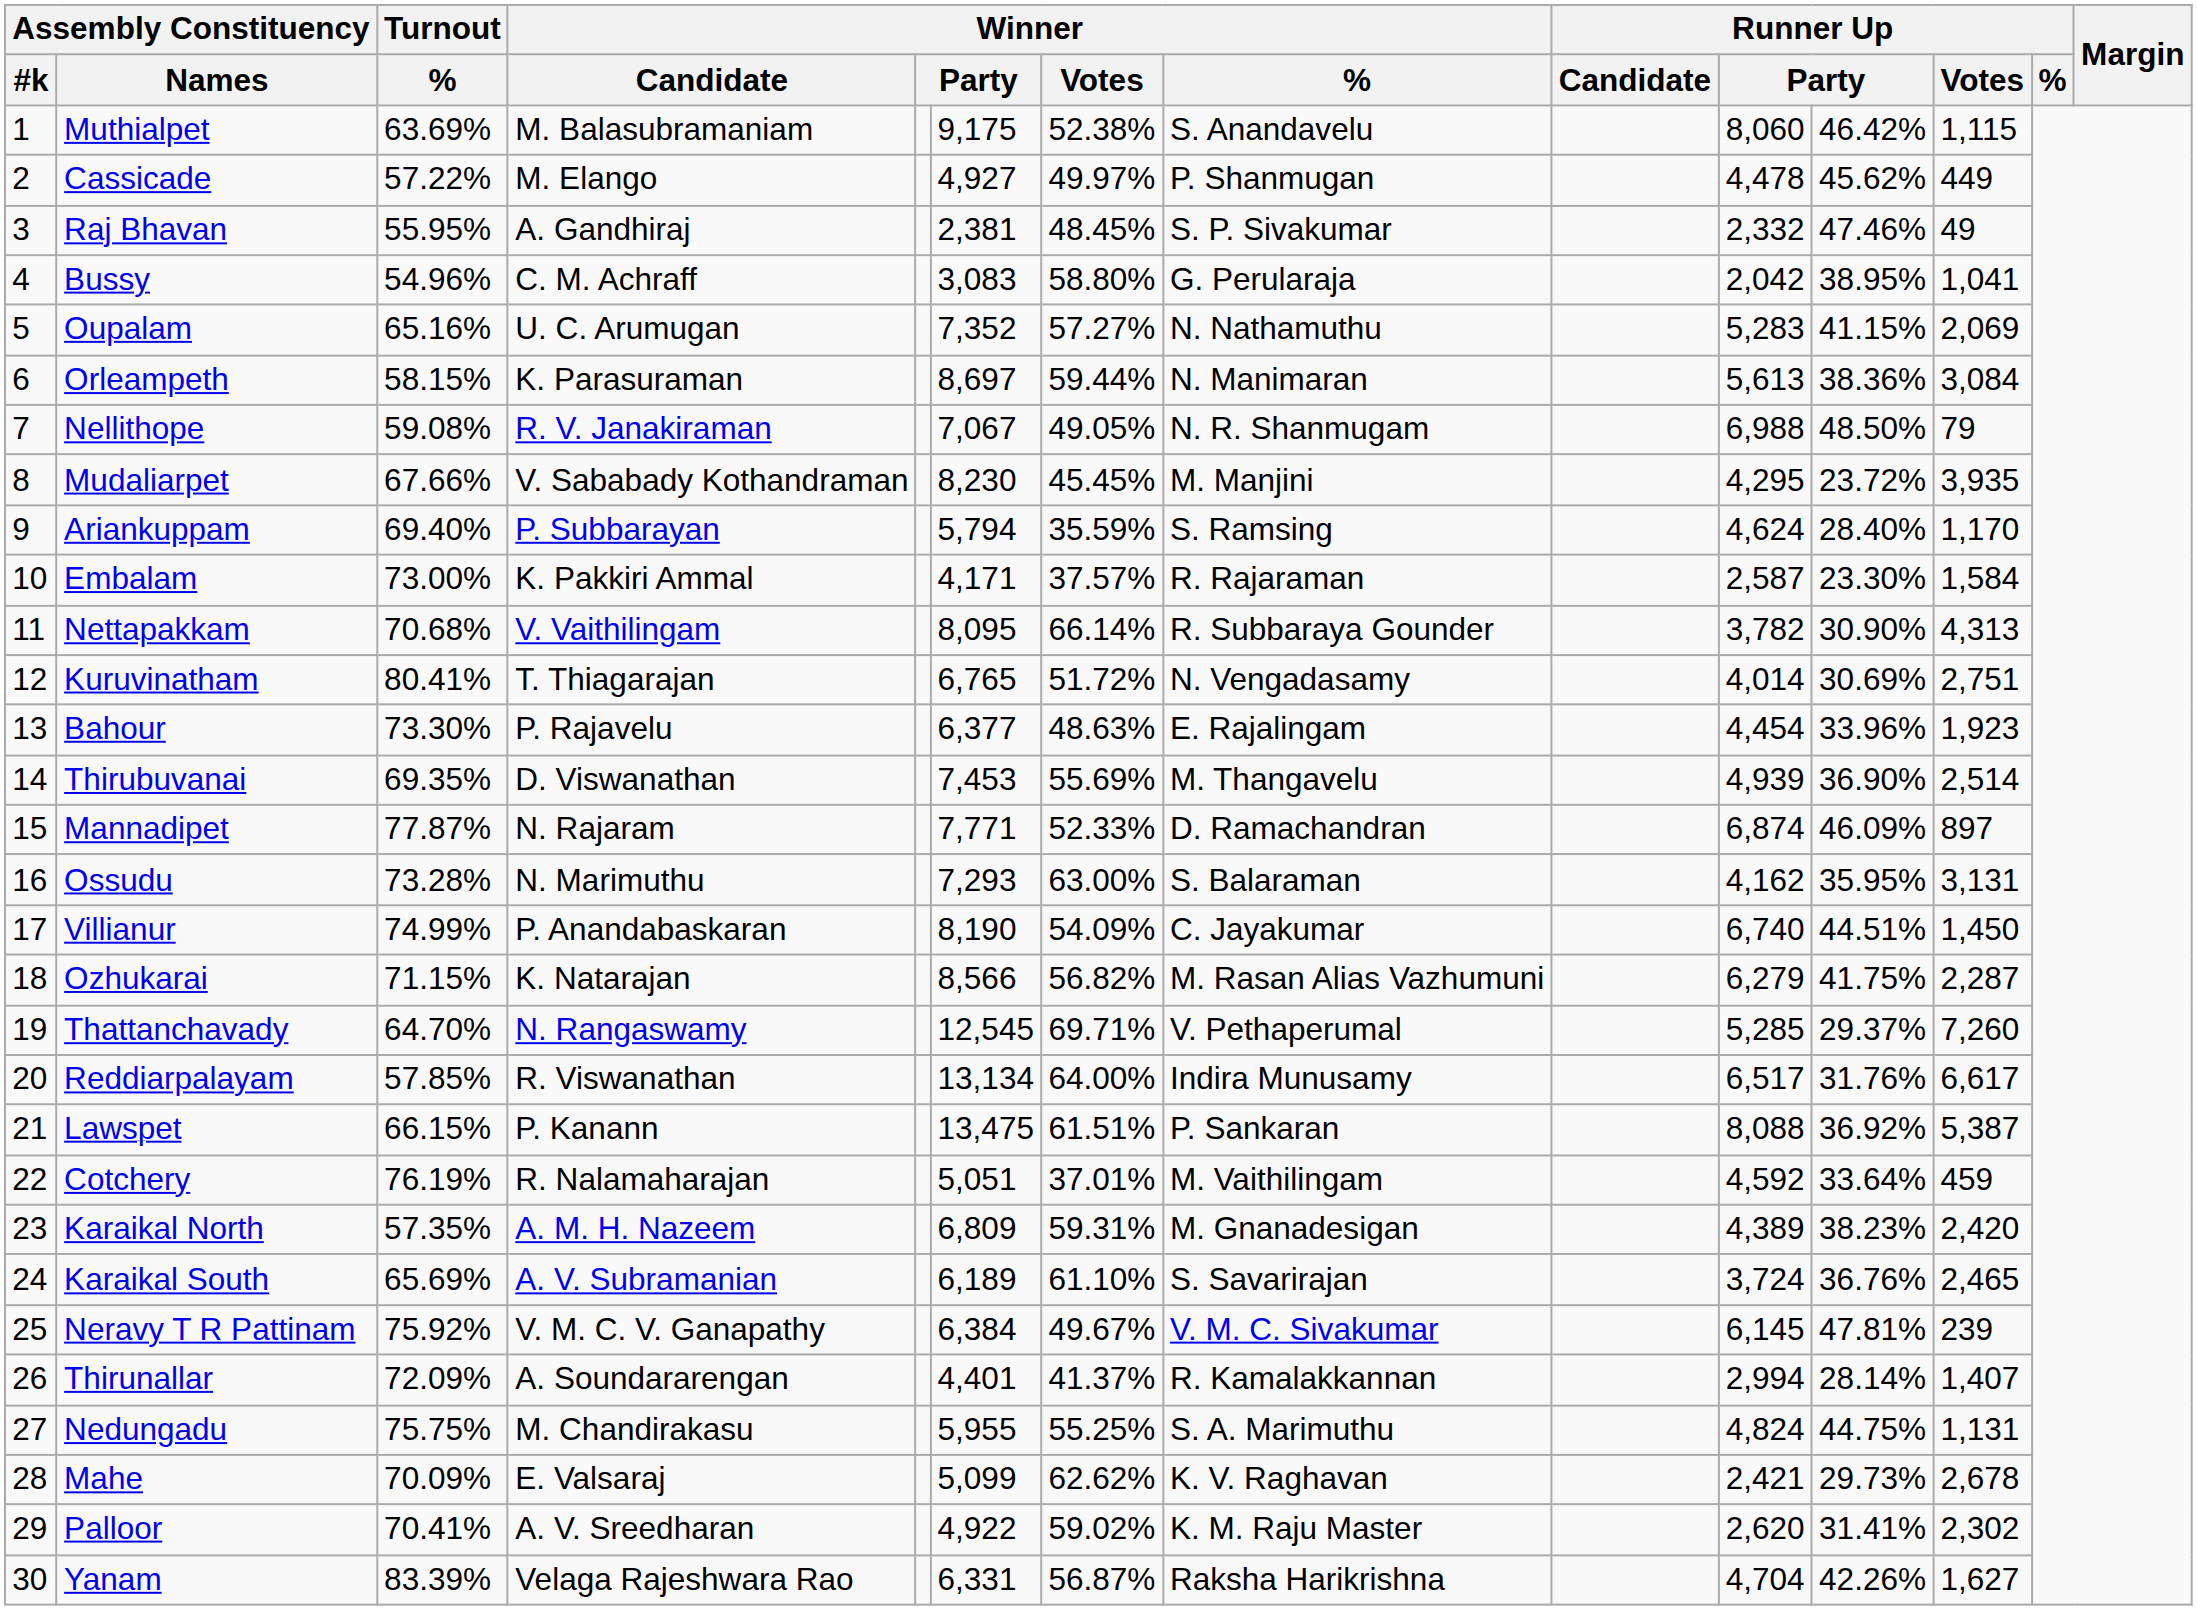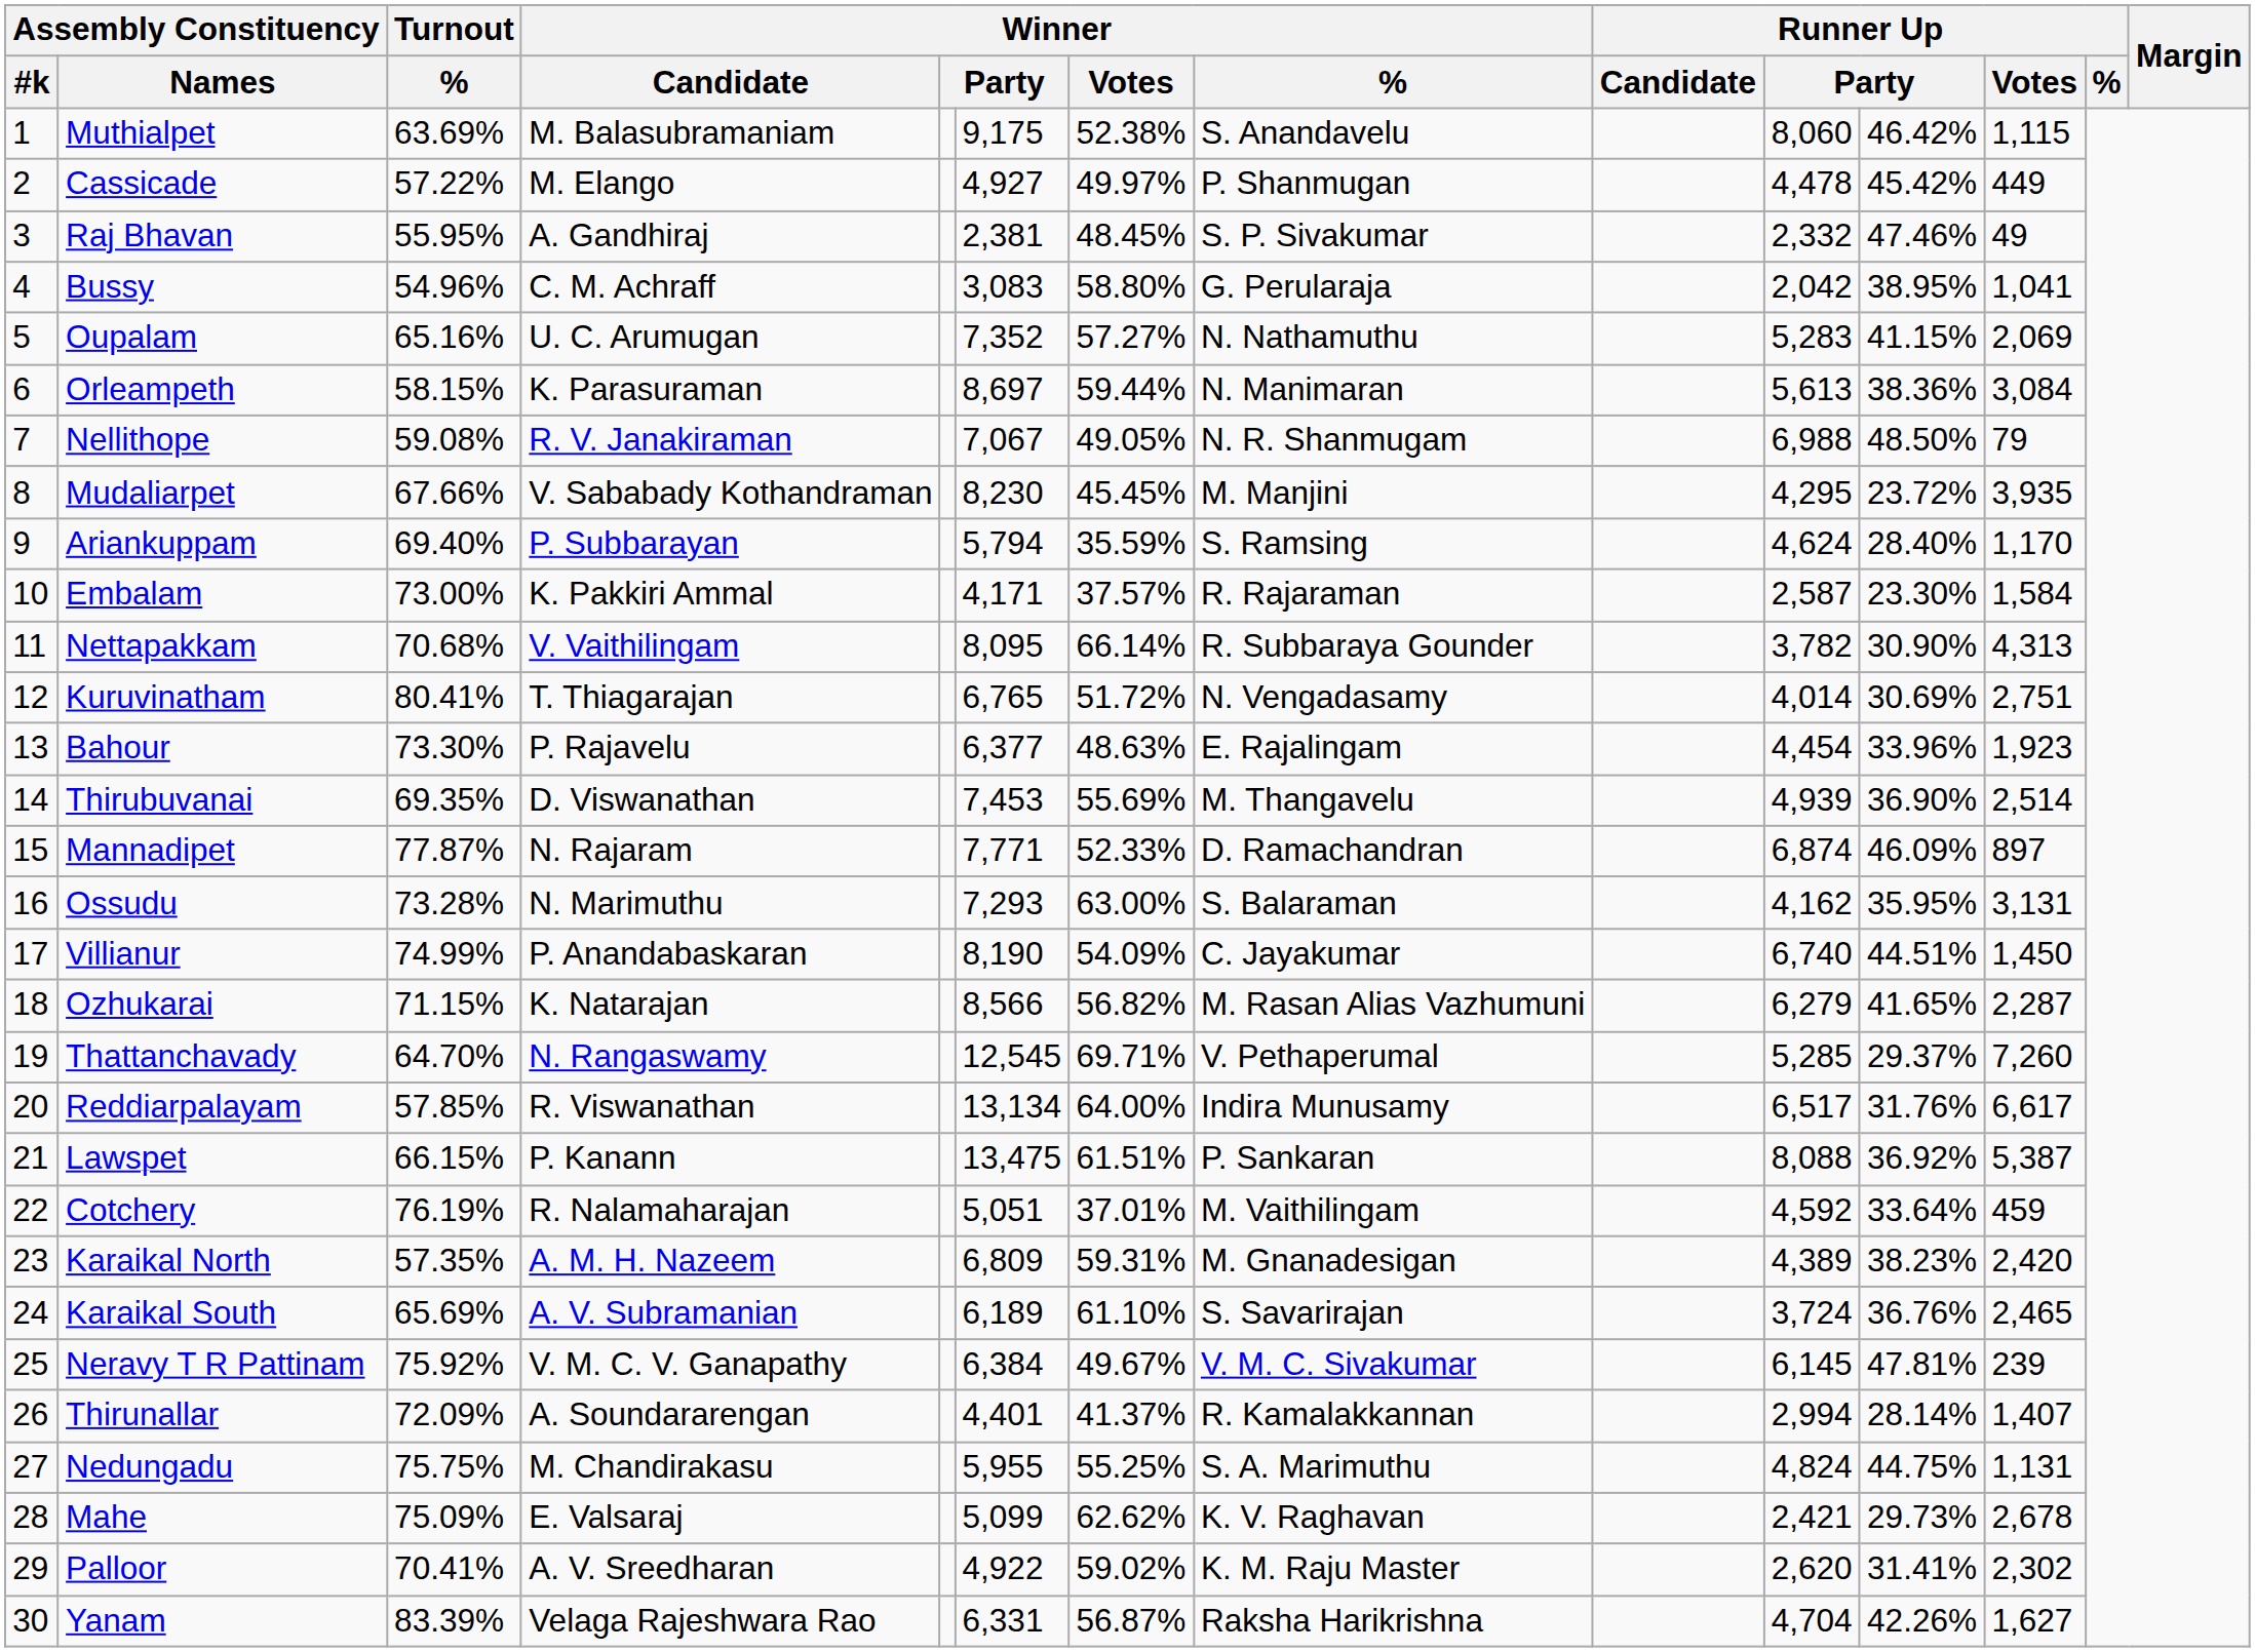 <table class="wikitable sortable">
 <tr>
 <th colspan="2">Assembly Constituency</th>
 <th>Turnout</th>
 <th colspan="5">Winner</th>
 <th colspan="5">Runner Up</th>
 <th rowspan="2" data-sort-type=number>Margin</th>
 </tr>
 <tr>
 <th>#k</th>
 <th>Names</th>
 <th>%</th>
 <th>Candidate</th>
 <th colspan="2">Party</th>
 <th data-sort-type=number>Votes</th>
 <th>%</th>
 <th>Candidate</th>
 <th colspan="2">Party</th>
 <th data-sort-type=number>Votes</th>
 <th>%</th>
 </tr>
 <tr>
 <td>1</td>
 <td><a href='#'>Muthialpet</a></td>
 <td>63.69%</td>
 <td>M. Balasubramaniam</td>
 <td></td>
 <td>9,175</td>
 <td>52.38%</td>
 <td>S. Anandavelu</td>
 <td></td>
 <td>8,060</td>
 <td>46.42%</td>
 <td>1,115</td>
 </tr>
 <tr>
 <td>2</td>
 <td><a href='#'>Cassicade</a></td>
 <td>57.22%</td>
 <td>M. Elango</td>
 <td></td>
 <td>4,927</td>
 <td>49.97%</td>
 <td>P. Shanmugan</td>
 <td></td>
 <td>4,478</td>
-<td>45.62%</td>
+<td>45.42%</td>
 <td>449</td>
 </tr>
 <tr>
 <td>3</td>
 <td><a href='#'>Raj Bhavan</a></td>
 <td>55.95%</td>
 <td>A. Gandhiraj</td>
 <td></td>
 <td>2,381</td>
 <td>48.45%</td>
 <td>S. P. Sivakumar</td>
 <td></td>
 <td>2,332</td>
 <td>47.46%</td>
 <td>49</td>
 </tr>
 <tr>
 <td>4</td>
 <td><a href='#'>Bussy</a></td>
 <td>54.96%</td>
 <td>C. M. Achraff</td>
 <td></td>
 <td>3,083</td>
 <td>58.80%</td>
 <td>G. Perularaja</td>
 <td></td>
 <td>2,042</td>
 <td>38.95%</td>
 <td>1,041</td>
 </tr>
 <tr>
 <td>5</td>
 <td><a href='#'>Oupalam</a></td>
 <td>65.16%</td>
 <td>U. C. Arumugan</td>
 <td></td>
 <td>7,352</td>
 <td>57.27%</td>
 <td>N. Nathamuthu</td>
 <td></td>
 <td>5,283</td>
 <td>41.15%</td>
 <td>2,069</td>
 </tr>
 <tr>
 <td>6</td>
 <td><a href='#'>Orleampeth</a></td>
 <td>58.15%</td>
 <td>K. Parasuraman</td>
 <td></td>
 <td>8,697</td>
 <td>59.44%</td>
 <td>N. Manimaran</td>
 <td></td>
 <td>5,613</td>
 <td>38.36%</td>
 <td>3,084</td>
 </tr>
 <tr>
 <td>7</td>
 <td><a href='#'>Nellithope</a></td>
 <td>59.08%</td>
 <td><a href='#'>R. V. Janakiraman</a></td>
 <td></td>
 <td>7,067</td>
 <td>49.05%</td>
 <td>N. R. Shanmugam</td>
 <td></td>
 <td>6,988</td>
 <td>48.50%</td>
 <td>79</td>
 </tr>
 <tr>
 <td>8</td>
 <td><a href='#'>Mudaliarpet</a></td>
 <td>67.66%</td>
 <td>V. Sababady Kothandraman</td>
 <td></td>
 <td>8,230</td>
 <td>45.45%</td>
 <td>M. Manjini</td>
 <td></td>
 <td>4,295</td>
 <td>23.72%</td>
 <td>3,935</td>
 </tr>
 <tr>
 <td>9</td>
 <td><a href='#'>Ariankuppam</a></td>
 <td>69.40%</td>
 <td><a href='#'>P. Subbarayan</a></td>
 <td></td>
 <td>5,794</td>
 <td>35.59%</td>
 <td>S. Ramsing</td>
 <td></td>
 <td>4,624</td>
 <td>28.40%</td>
 <td>1,170</td>
 </tr>
 <tr>
 <td>10</td>
 <td><a href='#'>Embalam</a></td>
 <td>73.00%</td>
 <td>K. Pakkiri Ammal</td>
 <td></td>
 <td>4,171</td>
 <td>37.57%</td>
 <td>R. Rajaraman</td>
 <td></td>
 <td>2,587</td>
 <td>23.30%</td>
 <td>1,584</td>
 </tr>
 <tr>
 <td>11</td>
 <td><a href='#'>Nettapakkam</a></td>
 <td>70.68%</td>
 <td><a href='#'>V. Vaithilingam</a></td>
 <td></td>
 <td>8,095</td>
 <td>66.14%</td>
 <td>R. Subbaraya Gounder</td>
 <td></td>
 <td>3,782</td>
 <td>30.90%</td>
 <td>4,313</td>
 </tr>
 <tr>
 <td>12</td>
 <td><a href='#'>Kuruvinatham</a></td>
 <td>80.41%</td>
 <td>T. Thiagarajan</td>
 <td></td>
 <td>6,765</td>
 <td>51.72%</td>
 <td>N. Vengadasamy</td>
 <td></td>
 <td>4,014</td>
 <td>30.69%</td>
 <td>2,751</td>
 </tr>
 <tr>
 <td>13</td>
 <td><a href='#'>Bahour</a></td>
 <td>73.30%</td>
 <td>P. Rajavelu</td>
 <td></td>
 <td>6,377</td>
 <td>48.63%</td>
 <td>E. Rajalingam</td>
 <td></td>
 <td>4,454</td>
 <td>33.96%</td>
 <td>1,923</td>
 </tr>
 <tr>
 <td>14</td>
 <td><a href='#'>Thirubuvanai</a></td>
 <td>69.35%</td>
 <td>D. Viswanathan</td>
 <td></td>
 <td>7,453</td>
 <td>55.69%</td>
 <td>M. Thangavelu</td>
 <td></td>
 <td>4,939</td>
 <td>36.90%</td>
 <td>2,514</td>
 </tr>
 <tr>
 <td>15</td>
 <td><a href='#'>Mannadipet</a></td>
 <td>77.87%</td>
 <td>N. Rajaram</td>
 <td></td>
 <td>7,771</td>
 <td>52.33%</td>
 <td>D. Ramachandran</td>
 <td></td>
 <td>6,874</td>
 <td>46.09%</td>
 <td>897</td>
 </tr>
 <tr>
 <td>16</td>
 <td><a href='#'>Ossudu</a></td>
 <td>73.28%</td>
 <td>N. Marimuthu</td>
 <td></td>
 <td>7,293</td>
 <td>63.00%</td>
 <td>S. Balaraman</td>
 <td></td>
 <td>4,162</td>
 <td>35.95%</td>
 <td>3,131</td>
 </tr>
 <tr>
 <td>17</td>
 <td><a href='#'>Villianur</a></td>
 <td>74.99%</td>
 <td>P. Anandabaskaran</td>
 <td></td>
 <td>8,190</td>
 <td>54.09%</td>
 <td>C. Jayakumar</td>
 <td></td>
 <td>6,740</td>
 <td>44.51%</td>
 <td>1,450</td>
 </tr>
 <tr>
 <td>18</td>
 <td><a href='#'>Ozhukarai</a></td>
 <td>71.15%</td>
 <td>K. Natarajan</td>
 <td></td>
 <td>8,566</td>
 <td>56.82%</td>
 <td>M. Rasan Alias Vazhumuni</td>
 <td></td>
 <td>6,279</td>
-<td>41.75%</td>
+<td>41.65%</td>
 <td>2,287</td>
 </tr>
 <tr>
 <td>19</td>
 <td><a href='#'>Thattanchavady</a></td>
 <td>64.70%</td>
 <td><a href='#'>N. Rangaswamy</a></td>
 <td></td>
 <td>12,545</td>
 <td>69.71%</td>
 <td>V. Pethaperumal</td>
 <td></td>
 <td>5,285</td>
 <td>29.37%</td>
 <td>7,260</td>
 </tr>
 <tr>
 <td>20</td>
 <td><a href='#'>Reddiarpalayam</a></td>
 <td>57.85%</td>
 <td>R. Viswanathan</td>
 <td></td>
 <td>13,134</td>
 <td>64.00%</td>
 <td>Indira Munusamy</td>
 <td></td>
 <td>6,517</td>
 <td>31.76%</td>
 <td>6,617</td>
 </tr>
 <tr>
 <td>21</td>
 <td><a href='#'>Lawspet</a></td>
 <td>66.15%</td>
 <td>P. Kanann</td>
 <td></td>
 <td>13,475</td>
 <td>61.51%</td>
 <td>P. Sankaran</td>
 <td></td>
 <td>8,088</td>
 <td>36.92%</td>
 <td>5,387</td>
 </tr>
 <tr>
 <td>22</td>
 <td><a href='#'>Cotchery</a></td>
 <td>76.19%</td>
 <td>R. Nalamaharajan</td>
 <td></td>
 <td>5,051</td>
 <td>37.01%</td>
 <td>M. Vaithilingam</td>
 <td></td>
 <td>4,592</td>
 <td>33.64%</td>
 <td>459</td>
 </tr>
 <tr>
 <td>23</td>
 <td><a href='#'>Karaikal North</a></td>
 <td>57.35%</td>
 <td><a href='#'>A. M. H. Nazeem</a></td>
 <td></td>
 <td>6,809</td>
 <td>59.31%</td>
 <td>M. Gnanadesigan</td>
 <td></td>
 <td>4,389</td>
 <td>38.23%</td>
 <td>2,420</td>
 </tr>
 <tr>
 <td>24</td>
 <td><a href='#'>Karaikal South</a></td>
 <td>65.69%</td>
 <td><a href='#'>A. V. Subramanian</a></td>
 <td></td>
 <td>6,189</td>
 <td>61.10%</td>
 <td>S. Savarirajan</td>
 <td></td>
 <td>3,724</td>
 <td>36.76%</td>
 <td>2,465</td>
 </tr>
 <tr>
 <td>25</td>
 <td><a href='#'>Neravy T R Pattinam</a></td>
 <td>75.92%</td>
 <td>V. M. C. V. Ganapathy</td>
 <td></td>
 <td>6,384</td>
 <td>49.67%</td>
 <td><a href='#'>V. M. C. Sivakumar</a></td>
 <td></td>
 <td>6,145</td>
 <td>47.81%</td>
 <td>239</td>
 </tr>
 <tr>
 <td>26</td>
 <td><a href='#'>Thirunallar</a></td>
 <td>72.09%</td>
 <td>A. Soundararengan</td>
 <td></td>
 <td>4,401</td>
 <td>41.37%</td>
 <td>R. Kamalakkannan</td>
 <td></td>
 <td>2,994</td>
 <td>28.14%</td>
 <td>1,407</td>
 </tr>
 <tr>
 <td>27</td>
 <td><a href='#'>Nedungadu</a></td>
 <td>75.75%</td>
 <td>M. Chandirakasu</td>
 <td></td>
 <td>5,955</td>
 <td>55.25%</td>
 <td>S. A. Marimuthu</td>
 <td></td>
 <td>4,824</td>
 <td>44.75%</td>
 <td>1,131</td>
 </tr>
 <tr>
 <td>28</td>
 <td><a href='#'>Mahe</a></td>
-<td>70.09%</td>
+<td>75.09%</td>
 <td>E. Valsaraj</td>
 <td></td>
 <td>5,099</td>
 <td>62.62%</td>
 <td>K. V. Raghavan</td>
 <td></td>
 <td>2,421</td>
 <td>29.73%</td>
 <td>2,678</td>
 </tr>
 <tr>
 <td>29</td>
 <td><a href='#'>Palloor</a></td>
 <td>70.41%</td>
 <td>A. V. Sreedharan</td>
 <td></td>
 <td>4,922</td>
 <td>59.02%</td>
 <td>K. M. Raju Master</td>
 <td></td>
 <td>2,620</td>
 <td>31.41%</td>
 <td>2,302</td>
 </tr>
 <tr>
 <td>30</td>
 <td><a href='#'>Yanam</a></td>
 <td>83.39%</td>
 <td>Velaga Rajeshwara Rao</td>
 <td></td>
 <td>6,331</td>
 <td>56.87%</td>
 <td>Raksha Harikrishna</td>
 <td></td>
 <td>4,704</td>
 <td>42.26%</td>
 <td>1,627</td>
 </tr>
 </table>
